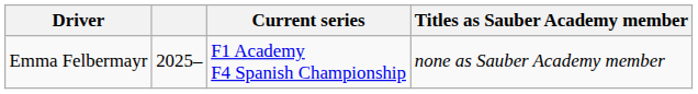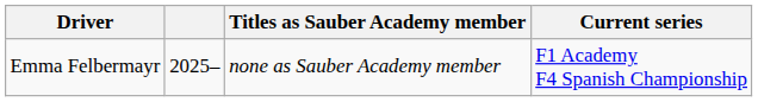 <table class="wikitable sortable" style="font-size: 90%;">
 <tr>
 <th>Driver</th>
 <th></th>
+<th>Titles as Sauber Academy member</th>
 <th>Current series</th>
-<th>Titles as Sauber Academy member</th>
 </tr>
 <tr>
 <td> Emma Felbermayr</td>
 <td align="center">2025–</td>
+<td><em>none as Sauber Academy member</em></td>
 <td><a href='#'>F1 Academy</a><br><a href='#'>F4 Spanish Championship</a></td>
-<td><em>none as Sauber Academy member</em></td>
 </tr>
 </table>
